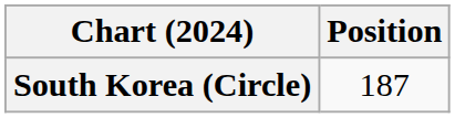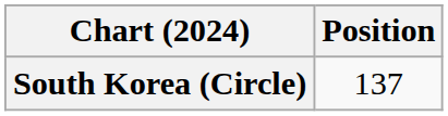 <table class="wikitable plainrowheaders" style="text-align:center">
 <tr>
 <th scope="col">Chart (2024)</th>
 <th scope="col">Position</th>
 </tr>
 <tr>
 <th scope="row">South Korea (Circle)</th>
-<td>187</td>
+<td>137</td>
 </tr>
 </table>
